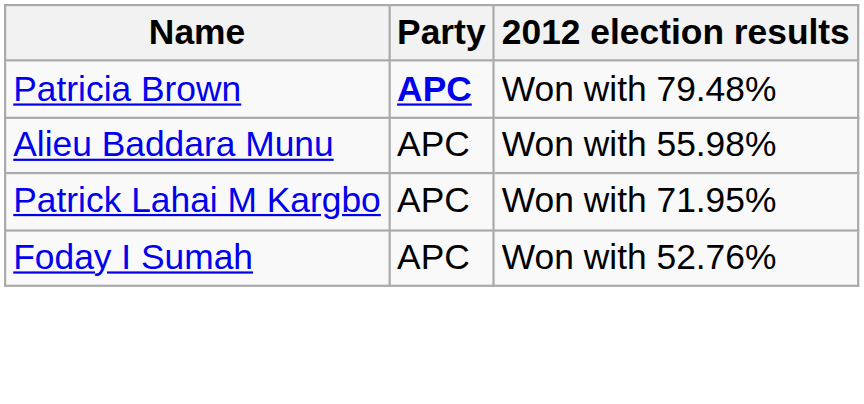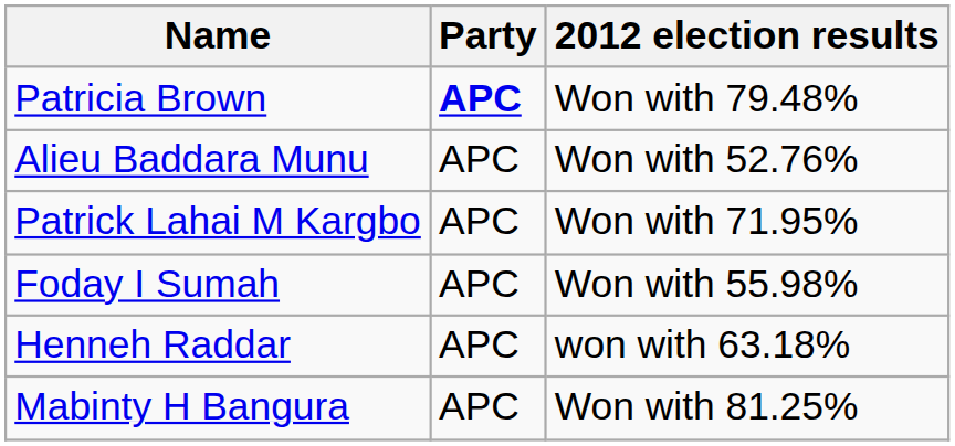 <table class="wikitable">
 <tr>
 <th>Name</th>
 <th>Party</th>
 <th>2012 election results</th>
 </tr>
 <tr>
 <td><a href='#'>Patricia Brown</a></td>
 <td><strong><a href='#'>APC</a></strong></td>
 <td>Won with 79.48%</td>
 </tr>
 <tr>
 <td><a href='#'>Alieu Baddara Munu</a></td>
 <td>APC</td>
-<td>Won with 55.98%</td>
+<td>Won with 52.76%</td>
 </tr>
 <tr>
 <td><a href='#'>Patrick Lahai M Kargbo</a></td>
 <td>APC</td>
 <td>Won with 71.95%</td>
 </tr>
 <tr>
 <td><a href='#'>Foday I Sumah</a></td>
 <td>APC</td>
-<td>Won with 52.76%</td>
+<td>Won with 55.98%</td>
+</tr>
+<tr>
+<td><a href='#'>Henneh Raddar</a></td>
+<td>APC</td>
+<td>won with 63.18%</td>
+</tr>
+<tr>
+<td><a href='#'>Mabinty H Bangura</a></td>
+<td>APC</td>
+<td>Won with 81.25%</td>
 </tr>
 </table>
